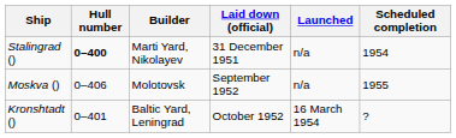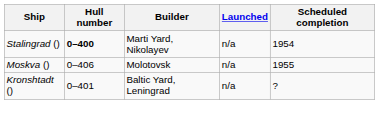 <table class="wikitable plainrowheaders">
 <tr>
 <th scope="col">Ship</th>
 <th scope="col">Hull number</th>
 <th scope="col">Builder</th>
-<th scope="col"><a href='#'>Laid down</a> (official)</th>
 <th scope="col"><a href='#'>Launched</a></th>
 <th scope="col">Scheduled completion</th>
 </tr>
 <tr>
 <td scope="row"><em>Stalingrad</em> ()</td>
 <td><strong>0–400</strong></td>
 <td>Marti Yard, Nikolayev</td>
-<td>31 December 1951</td>
 <td>n/a</td>
 <td>1954</td>
 </tr>
 <tr>
 <td scope="row"><em>Moskva</em> ()</td>
 <td>0–406</td>
 <td>Molotovsk</td>
-<td>September 1952</td>
 <td>n/a</td>
 <td>1955</td>
 </tr>
 <tr>
 <td scope="row"><em>Kronshtadt</em> ()</td>
 <td>0–401</td>
 <td>Baltic Yard, Leningrad</td>
-<td>October 1952</td>
-<td>16 March 1954</td>
+<td>n/a</td>
 <td>?</td>
 </tr>
 </table>
